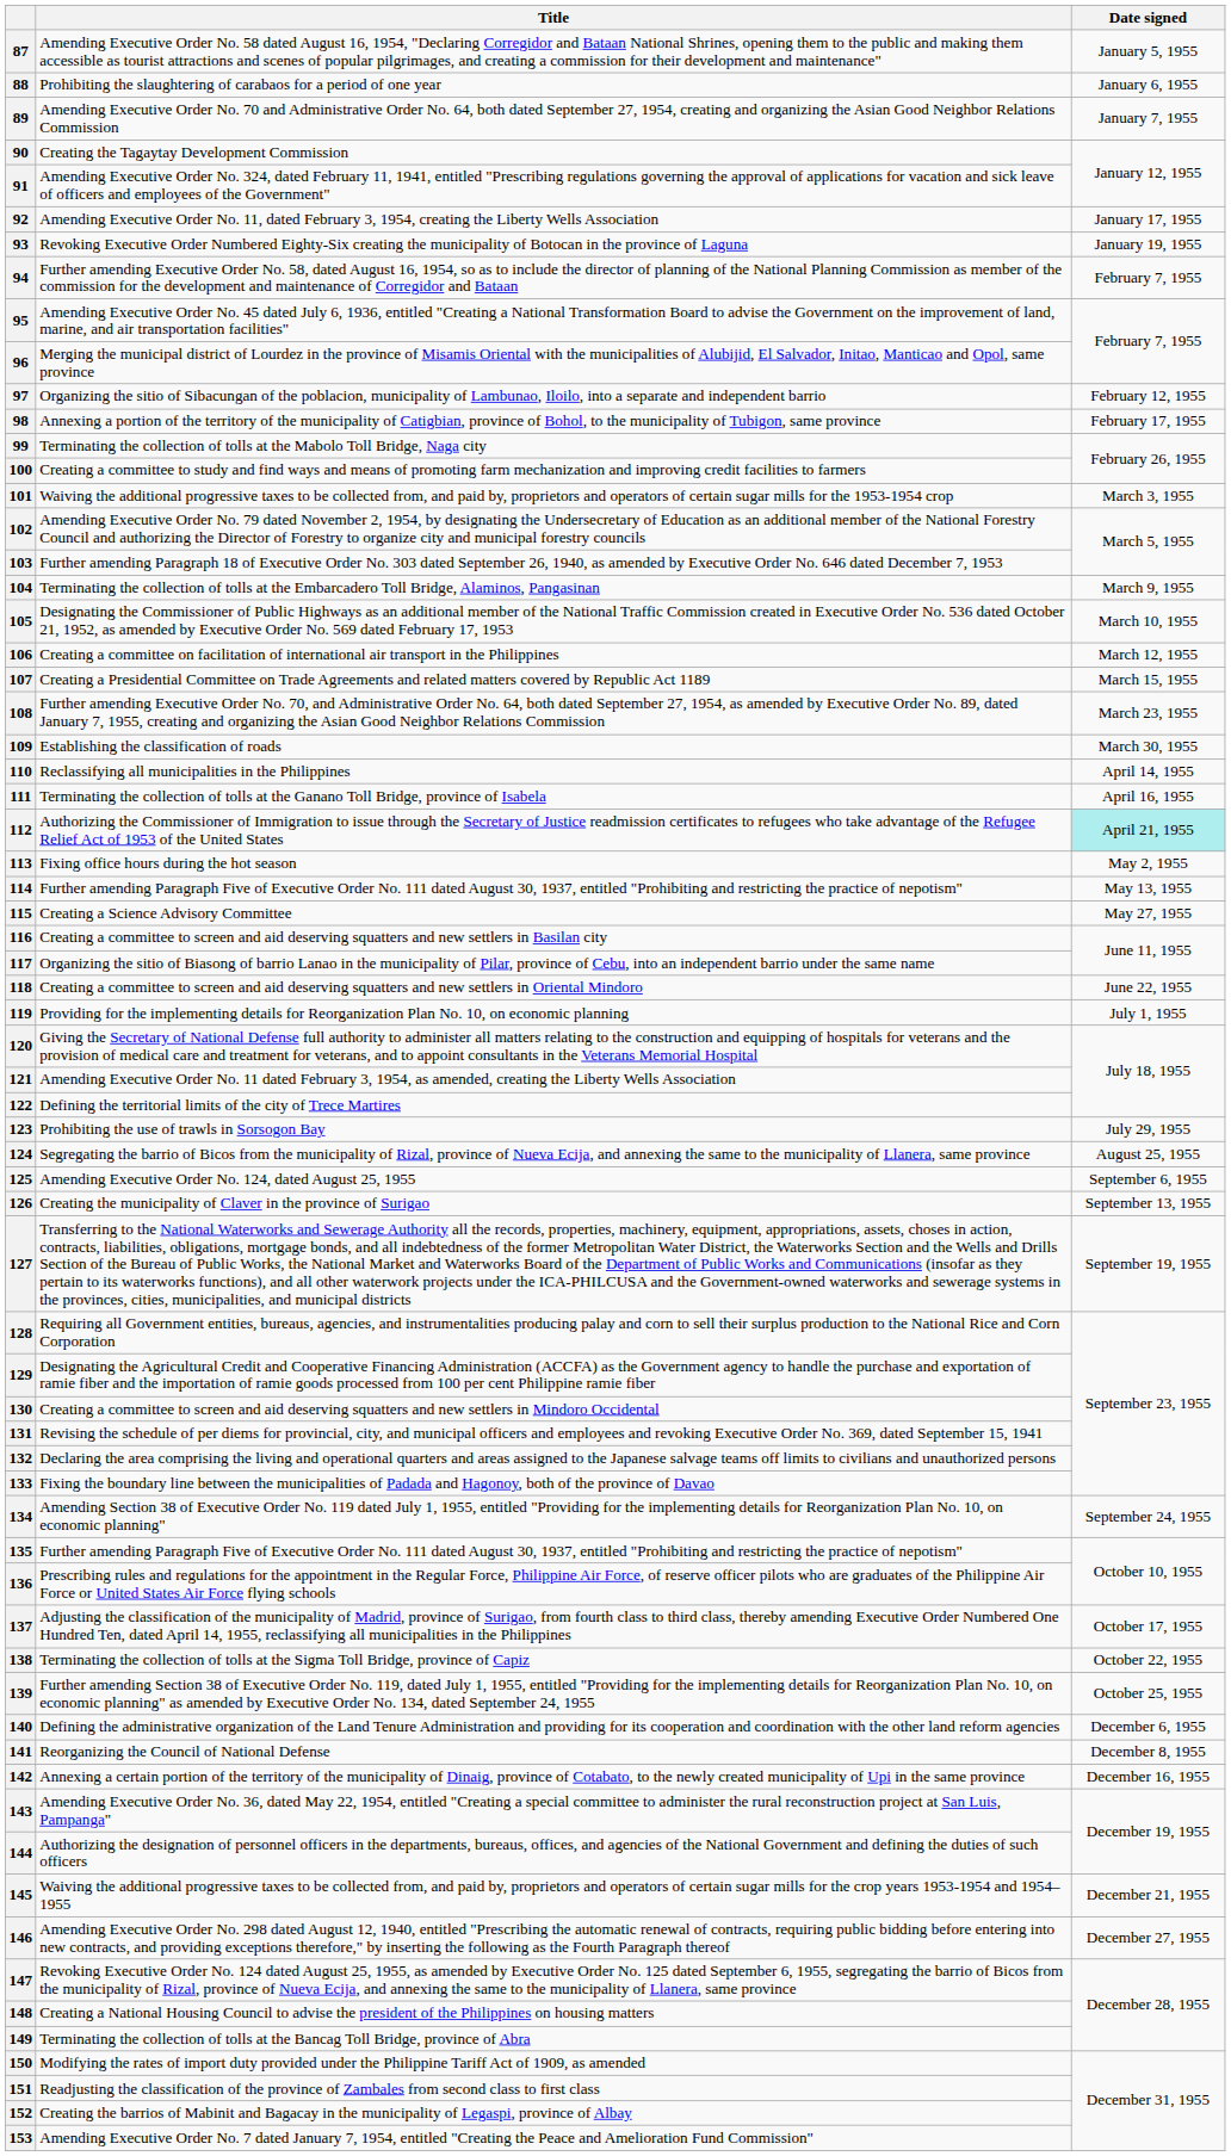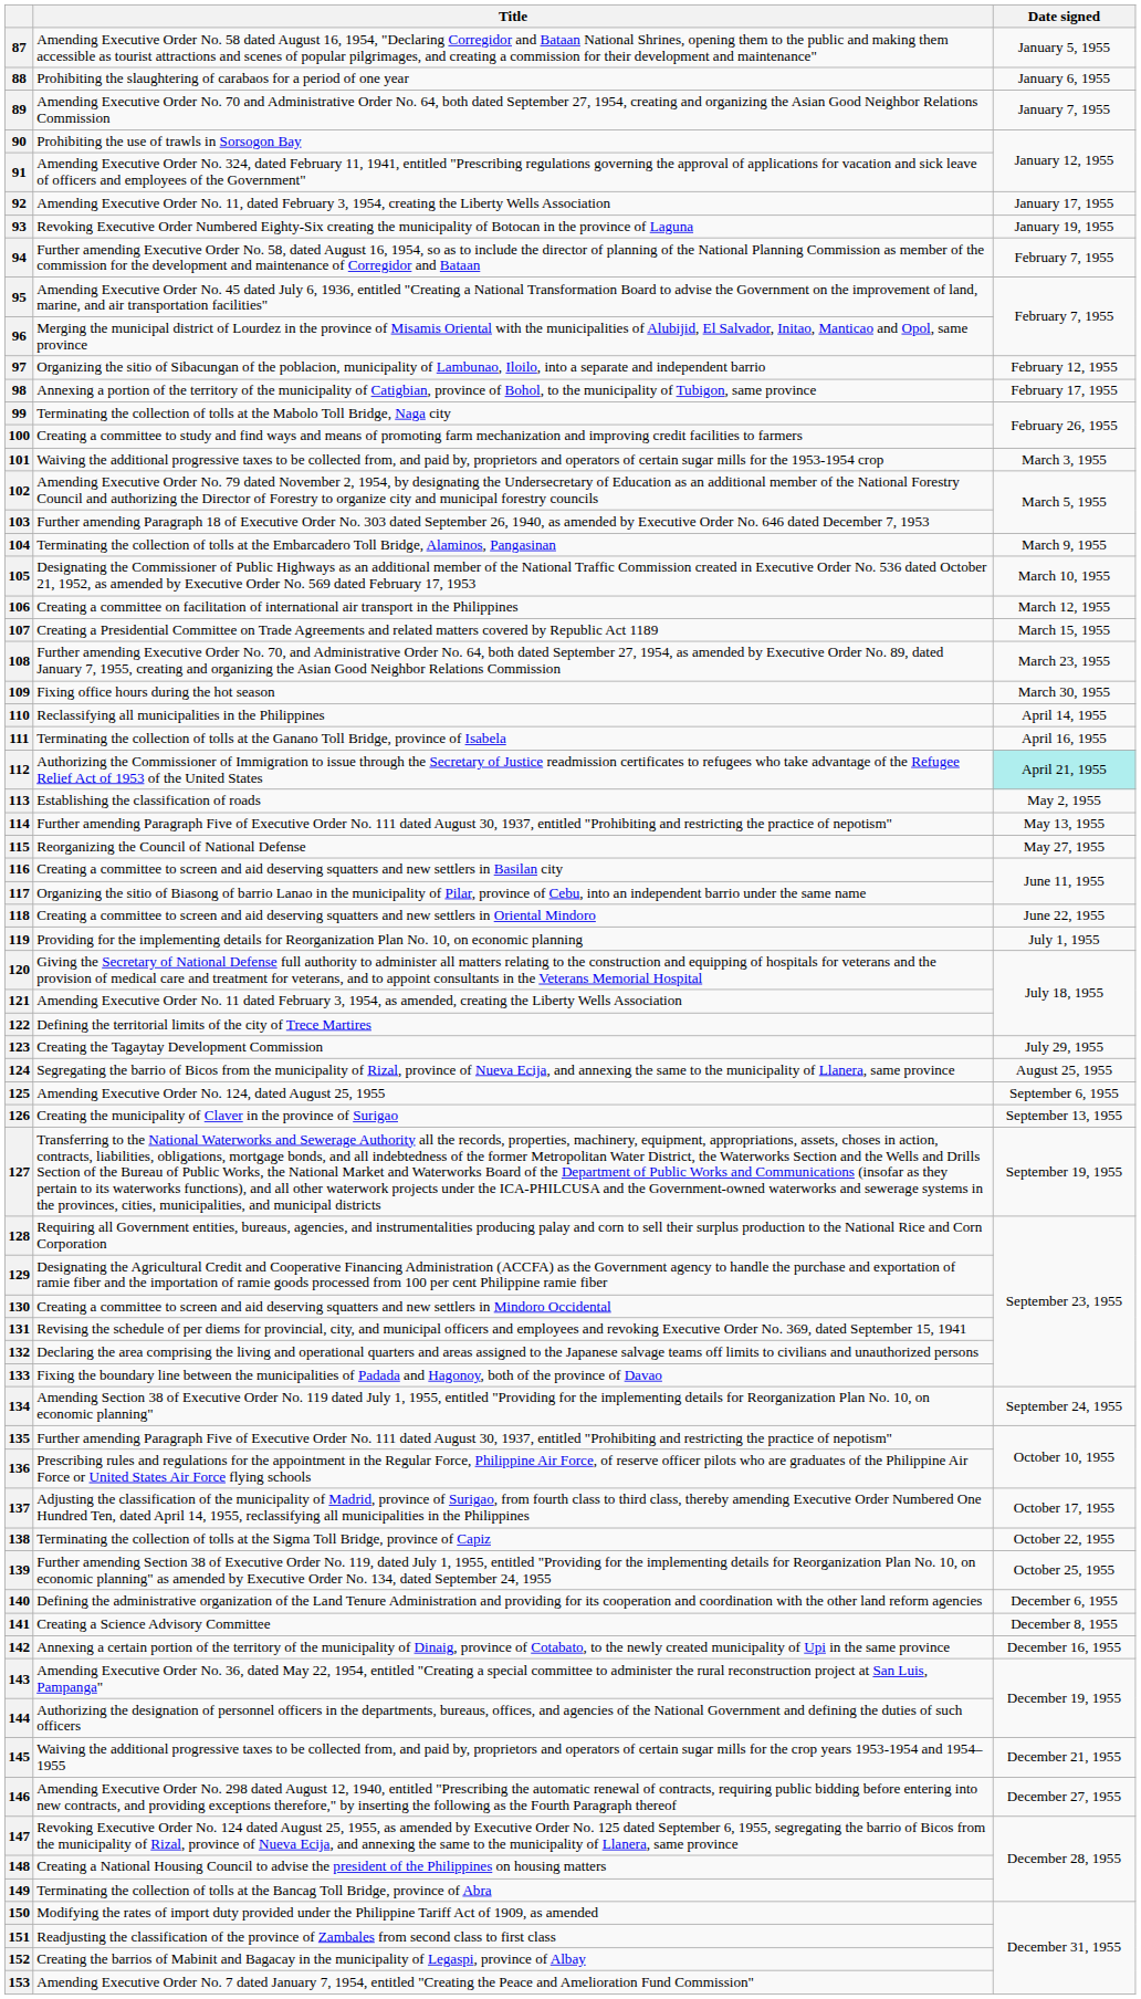 <table class="wikitable sortable" style="text-align:center;">
 <tr>
 <th scope="col"></th>
 <th scope="col">Title</th>
 <th scope="col" width="150px">Date signed</th>
 </tr>
 <tr>
 <th scope="row">87</th>
 <td style="text-align:left;">Amending Executive Order No. 58 dated August 16, 1954, "Declaring <a href='#'>Corregidor</a> and <a href='#'>Bataan</a> National Shrines, opening them to the public and making them accessible as tourist attractions and scenes of popular pilgrimages, and creating a commission for their development and maintenance"</td>
 <td>January 5, 1955</td>
 </tr>
 <tr>
 <th scope="row">88</th>
 <td style="text-align:left;">Prohibiting the slaughtering of carabaos for a period of one year</td>
 <td>January 6, 1955</td>
 </tr>
 <tr>
 <th scope="row">89</th>
 <td style="text-align:left;">Amending Executive Order No. 70 and Administrative Order No. 64, both dated September 27, 1954, creating and organizing the Asian Good Neighbor Relations Commission</td>
 <td>January 7, 1955</td>
 </tr>
 <tr>
 <th scope="row">90</th>
-<td style="text-align:left;">Creating the Tagaytay Development Commission</td>
+<td style="text-align:left;">Prohibiting the use of trawls in <a href='#'>Sorsogon Bay</a></td>
 <td rowspan="2">January 12, 1955</td>
 </tr>
 <tr>
 <th scope="row">91</th>
 <td style="text-align:left;">Amending Executive Order No. 324, dated February 11, 1941, entitled "Prescribing regulations governing the approval of applications for vacation and sick leave of officers and employees of the Government"</td>
 </tr>
 <tr>
 <th scope="row">92</th>
 <td style="text-align:left;">Amending Executive Order No. 11, dated February 3, 1954, creating the Liberty Wells Association</td>
 <td>January 17, 1955</td>
 </tr>
 <tr>
 <th scope="row">93</th>
 <td style="text-align:left;">Revoking Executive Order Numbered Eighty-Six creating the municipality of Botocan in the province of <a href='#'>Laguna</a></td>
 <td>January 19, 1955</td>
 </tr>
 <tr>
 <th scope="row">94</th>
 <td style="text-align:left;">Further amending Executive Order No. 58, dated August 16, 1954, so as to include the director of planning of the National Planning Commission as member of the commission for the development and maintenance of <a href='#'>Corregidor</a> and <a href='#'>Bataan</a></td>
 <td>February 7, 1955</td>
 </tr>
 <tr>
 <th scope="row">95</th>
 <td style="text-align:left;">Amending Executive Order No. 45 dated July 6, 1936, entitled "Creating a National Transformation Board to advise the Government on the improvement of land, marine, and air transportation facilities"</td>
 <td rowspan="2">February 7, 1955</td>
 </tr>
 <tr>
 <th scope="row">96</th>
 <td style="text-align:left;">Merging the municipal district of Lourdez in the province of <a href='#'>Misamis Oriental</a> with the municipalities of <a href='#'>Alubijid</a>, <a href='#'>El Salvador</a>, <a href='#'>Initao</a>, <a href='#'>Manticao</a> and <a href='#'>Opol</a>, same province</td>
 </tr>
 <tr>
 <th scope="row">97</th>
 <td style="text-align:left;">Organizing the sitio of Sibacungan of the poblacion, municipality of <a href='#'>Lambunao</a>, <a href='#'>Iloilo</a>, into a separate and independent barrio</td>
 <td>February 12, 1955</td>
 </tr>
 <tr>
 <th scope="row">98</th>
 <td style="text-align:left;">Annexing a portion of the territory of the municipality of <a href='#'>Catigbian</a>, province of <a href='#'>Bohol</a>, to the municipality of <a href='#'>Tubigon</a>, same province</td>
 <td>February 17, 1955</td>
 </tr>
 <tr>
 <th scope="row">99</th>
 <td style="text-align:left;">Terminating the collection of tolls at the Mabolo Toll Bridge, <a href='#'>Naga</a> city</td>
 <td rowspan="2">February 26, 1955</td>
 </tr>
 <tr>
 <th scope="row">100</th>
 <td style="text-align:left;">Creating a committee to study and find ways and means of promoting farm mechanization and improving credit facilities to farmers</td>
 </tr>
 <tr>
 <th scope="row">101</th>
 <td style="text-align:left;">Waiving the additional progressive taxes to be collected from, and paid by, proprietors and operators of certain sugar mills for the 1953-1954 crop</td>
 <td>March 3, 1955</td>
 </tr>
 <tr>
 <th scope="row">102</th>
 <td style="text-align:left;">Amending Executive Order No. 79 dated November 2, 1954, by designating the Undersecretary of Education as an additional member of the National Forestry Council and authorizing the Director of Forestry to organize city and municipal forestry councils</td>
 <td rowspan="2">March 5, 1955</td>
 </tr>
 <tr>
 <th scope="row">103</th>
 <td style="text-align:left;">Further amending Paragraph 18 of Executive Order No. 303 dated September 26, 1940, as amended by Executive Order No. 646 dated December 7, 1953</td>
 </tr>
 <tr>
 <th scope="row">104</th>
 <td style="text-align:left;">Terminating the collection of tolls at the Embarcadero Toll Bridge, <a href='#'>Alaminos</a>, <a href='#'>Pangasinan</a></td>
 <td>March 9, 1955</td>
 </tr>
 <tr>
 <th scope="row">105</th>
 <td style="text-align:left;">Designating the Commissioner of Public Highways as an additional member of the National Traffic Commission created in Executive Order No. 536 dated October 21, 1952, as amended by Executive Order No. 569 dated February 17, 1953</td>
 <td>March 10, 1955</td>
 </tr>
 <tr>
 <th scope="row">106</th>
 <td style="text-align:left;">Creating a committee on facilitation of international air transport in the Philippines</td>
 <td>March 12, 1955</td>
 </tr>
 <tr>
 <th scope="row">107</th>
 <td style="text-align:left;">Creating a Presidential Committee on Trade Agreements and related matters covered by Republic Act 1189</td>
 <td>March 15, 1955</td>
 </tr>
 <tr>
 <th scope="row">108</th>
 <td style="text-align:left;">Further amending Executive Order No. 70, and Administrative Order No. 64, both dated September 27, 1954, as amended by Executive Order No. 89, dated January 7, 1955, creating and organizing the Asian Good Neighbor Relations Commission</td>
 <td>March 23, 1955</td>
 </tr>
 <tr>
 <th scope="row">109</th>
-<td style="text-align:left;">Establishing the classification of roads</td>
+<td style="text-align:left;">Fixing office hours during the hot season</td>
 <td>March 30, 1955</td>
 </tr>
 <tr>
 <th scope="row">110</th>
 <td style="text-align:left;">Reclassifying all municipalities in the Philippines</td>
 <td>April 14, 1955</td>
 </tr>
 <tr>
 <th scope="row">111</th>
 <td style="text-align:left;">Terminating the collection of tolls at the Ganano Toll Bridge, province of <a href='#'>Isabela</a></td>
 <td>April 16, 1955</td>
 </tr>
 <tr>
 <th scope="row">112</th>
 <td style="text-align:left;">Authorizing the Commissioner of Immigration to issue through the <a href='#'>Secretary of Justice</a> readmission certificates to refugees who take advantage of the <a href='#'>Refugee Relief Act of 1953</a> of the United States</td>
 <td style="background: paleturquoise;">April 21, 1955</td>
 </tr>
 <tr>
 <th scope="row">113</th>
-<td style="text-align:left;">Fixing office hours during the hot season</td>
+<td style="text-align:left;">Establishing the classification of roads</td>
 <td>May 2, 1955</td>
 </tr>
 <tr>
 <th scope="row">114</th>
 <td style="text-align:left;">Further amending Paragraph Five of Executive Order No. 111 dated August 30, 1937, entitled "Prohibiting and restricting the practice of nepotism"</td>
 <td>May 13, 1955</td>
 </tr>
 <tr>
 <th scope="row">115</th>
-<td style="text-align:left;">Creating a Science Advisory Committee</td>
+<td style="text-align:left;">Reorganizing the Council of National Defense</td>
 <td>May 27, 1955</td>
 </tr>
 <tr>
 <th scope="row">116</th>
 <td style="text-align:left;">Creating a committee to screen and aid deserving squatters and new settlers in <a href='#'>Basilan</a> city</td>
 <td rowspan="2">June 11, 1955</td>
 </tr>
 <tr>
 <th scope="row">117</th>
 <td style="text-align:left;">Organizing the sitio of Biasong of barrio Lanao in the municipality of <a href='#'>Pilar</a>, province of <a href='#'>Cebu</a>, into an independent barrio under the same name</td>
 </tr>
 <tr>
 <th scope="row">118</th>
 <td style="text-align:left;">Creating a committee to screen and aid deserving squatters and new settlers in <a href='#'>Oriental Mindoro</a></td>
 <td>June 22, 1955</td>
 </tr>
 <tr>
 <th scope="row">119</th>
 <td style="text-align:left;">Providing for the implementing details for Reorganization Plan No. 10, on economic planning</td>
 <td>July 1, 1955</td>
 </tr>
 <tr>
 <th scope="row">120</th>
 <td style="text-align:left;">Giving the <a href='#'>Secretary of National Defense</a> full authority to administer all matters relating to the construction and equipping of hospitals for veterans and the provision of medical care and treatment for veterans, and to appoint consultants in the <a href='#'>Veterans Memorial Hospital</a></td>
 <td rowspan="3">July 18, 1955</td>
 </tr>
 <tr>
 <th scope="row">121</th>
 <td style="text-align:left;">Amending Executive Order No. 11 dated February 3, 1954, as amended, creating the Liberty Wells Association</td>
 </tr>
 <tr>
 <th scope="row">122</th>
 <td style="text-align:left;">Defining the territorial limits of the city of <a href='#'>Trece Martires</a></td>
 </tr>
 <tr>
 <th scope="row">123</th>
-<td style="text-align:left;">Prohibiting the use of trawls in <a href='#'>Sorsogon Bay</a></td>
+<td style="text-align:left;">Creating the Tagaytay Development Commission</td>
 <td>July 29, 1955</td>
 </tr>
 <tr>
 <th scope="row">124</th>
 <td style="text-align:left;">Segregating the barrio of Bicos from the municipality of <a href='#'>Rizal</a>, province of <a href='#'>Nueva Ecija</a>, and annexing the same to the municipality of <a href='#'>Llanera</a>, same province</td>
 <td>August 25, 1955</td>
 </tr>
 <tr>
 <th scope="row">125</th>
 <td style="text-align:left;">Amending Executive Order No. 124, dated August 25, 1955</td>
 <td>September 6, 1955</td>
 </tr>
 <tr>
 <th scope="row">126</th>
 <td style="text-align:left;">Creating the municipality of <a href='#'>Claver</a> in the province of <a href='#'>Surigao</a></td>
 <td>September 13, 1955</td>
 </tr>
 <tr>
 <th scope="row">127</th>
 <td style="text-align:left;">Transferring to the <a href='#'>National Waterworks and Sewerage Authority</a> all the records, properties, machinery, equipment, appropriations, assets, choses in action, contracts, liabilities, obligations, mortgage bonds, and all indebtedness of the former Metropolitan Water District, the Waterworks Section and the Wells and Drills Section of the Bureau of Public Works, the National Market and Waterworks Board of the <a href='#'>Department of Public Works and Communications</a> (insofar as they pertain to its waterworks functions), and all other waterwork projects under the ICA-PHILCUSA and the Government-owned waterworks and sewerage systems in the provinces, cities, municipalities, and municipal districts</td>
 <td>September 19, 1955</td>
 </tr>
 <tr>
 <th scope="row">128</th>
 <td style="text-align:left;">Requiring all Government entities, bureaus, agencies, and instrumentalities producing palay and corn to sell their surplus production to the National Rice and Corn Corporation</td>
 <td rowspan="6">September 23, 1955</td>
 </tr>
 <tr>
 <th scope="row">129</th>
 <td style="text-align:left;">Designating the Agricultural Credit and Cooperative Financing Administration (ACCFA) as the Government agency to handle the purchase and exportation of ramie fiber and the importation of ramie goods processed from 100 per cent Philippine ramie fiber</td>
 </tr>
 <tr>
 <th scope="row">130</th>
 <td style="text-align:left;">Creating a committee to screen and aid deserving squatters and new settlers in <a href='#'>Mindoro Occidental</a></td>
 </tr>
 <tr>
 <th scope="row">131</th>
 <td style="text-align:left;">Revising the schedule of per diems for provincial, city, and municipal officers and employees and revoking Executive Order No. 369, dated September 15, 1941</td>
 </tr>
 <tr>
 <th scope="row">132</th>
 <td style="text-align:left;">Declaring the area comprising the living and operational quarters and areas assigned to the Japanese salvage teams off limits to civilians and unauthorized persons</td>
 </tr>
 <tr>
 <th scope="row">133</th>
 <td style="text-align:left;">Fixing the boundary line between the municipalities of <a href='#'>Padada</a> and <a href='#'>Hagonoy</a>, both of the province of <a href='#'>Davao</a></td>
 </tr>
 <tr>
 <th scope="row">134</th>
 <td style="text-align:left;">Amending Section 38 of Executive Order No. 119 dated July 1, 1955, entitled "Providing for the implementing details for Reorganization Plan No. 10, on economic planning"</td>
 <td>September 24, 1955</td>
 </tr>
 <tr>
 <th scope="row">135</th>
 <td style="text-align:left;">Further amending Paragraph Five of Executive Order No. 111 dated August 30, 1937, entitled "Prohibiting and restricting the practice of nepotism"</td>
 <td rowspan="2">October 10, 1955</td>
 </tr>
 <tr>
 <th scope="row">136</th>
 <td style="text-align:left;">Prescribing rules and regulations for the appointment in the Regular Force, <a href='#'>Philippine Air Force</a>, of reserve officer pilots who are graduates of the Philippine Air Force or <a href='#'>United States Air Force</a> flying schools</td>
 </tr>
 <tr>
 <th scope="row">137</th>
 <td style="text-align:left;">Adjusting the classification of the municipality of <a href='#'>Madrid</a>, province of <a href='#'>Surigao</a>, from fourth class to third class, thereby amending Executive Order Numbered One Hundred Ten, dated April 14, 1955, reclassifying all municipalities in the Philippines</td>
 <td>October 17, 1955</td>
 </tr>
 <tr>
 <th scope="row">138</th>
 <td style="text-align:left;">Terminating the collection of tolls at the Sigma Toll Bridge, province of <a href='#'>Capiz</a></td>
 <td>October 22, 1955</td>
 </tr>
 <tr>
 <th scope="row">139</th>
 <td style="text-align:left;">Further amending Section 38 of Executive Order No. 119, dated July 1, 1955, entitled "Providing for the implementing details for Reorganization Plan No. 10, on economic planning" as amended by Executive Order No. 134, dated September 24, 1955</td>
 <td>October 25, 1955</td>
 </tr>
 <tr>
 <th scope="row">140</th>
 <td style="text-align:left;">Defining the administrative organization of the Land Tenure Administration and providing for its cooperation and coordination with the other land reform agencies</td>
 <td>December 6, 1955</td>
 </tr>
 <tr>
 <th scope="row">141</th>
-<td style="text-align:left;">Reorganizing the Council of National Defense</td>
+<td style="text-align:left;">Creating a Science Advisory Committee</td>
 <td>December 8, 1955</td>
 </tr>
 <tr>
 <th scope="row">142</th>
 <td style="text-align:left;">Annexing a certain portion of the territory of the municipality of <a href='#'>Dinaig</a>, province of <a href='#'>Cotabato</a>, to the newly created municipality of <a href='#'>Upi</a> in the same province</td>
 <td>December 16, 1955</td>
 </tr>
 <tr>
 <th scope="row">143</th>
 <td style="text-align:left;">Amending Executive Order No. 36, dated May 22, 1954, entitled "Creating a special committee to administer the rural reconstruction project at <a href='#'>San Luis</a>, <a href='#'>Pampanga</a>"</td>
 <td rowspan="2">December 19, 1955</td>
 </tr>
 <tr>
 <th scope="row">144</th>
 <td style="text-align:left;">Authorizing the designation of personnel officers in the departments, bureaus, offices, and agencies of the National Government and defining the duties of such officers</td>
 </tr>
 <tr>
 <th scope="row">145</th>
 <td style="text-align:left;">Waiving the additional progressive taxes to be collected from, and paid by, proprietors and operators of certain sugar mills for the crop years 1953-1954 and 1954–1955</td>
 <td>December 21, 1955</td>
 </tr>
 <tr>
 <th scope="row">146</th>
 <td style="text-align:left;">Amending Executive Order No. 298 dated August 12, 1940, entitled "Prescribing the automatic renewal of contracts, requiring public bidding before entering into new contracts, and providing exceptions therefore," by inserting the following as the Fourth Paragraph thereof</td>
 <td>December 27, 1955</td>
 </tr>
 <tr>
 <th scope="row">147</th>
 <td style="text-align:left;">Revoking Executive Order No. 124 dated August 25, 1955, as amended by Executive Order No. 125 dated September 6, 1955, segregating the barrio of Bicos from the municipality of <a href='#'>Rizal</a>, province of <a href='#'>Nueva Ecija</a>, and annexing the same to the municipality of <a href='#'>Llanera</a>, same province</td>
 <td rowspan="3">December 28, 1955</td>
 </tr>
 <tr>
 <th scope="row">148</th>
 <td style="text-align:left;">Creating a National Housing Council to advise the <a href='#'>president of the Philippines</a> on housing matters</td>
 </tr>
 <tr>
 <th scope="row">149</th>
 <td style="text-align:left;">Terminating the collection of tolls at the Bancag Toll Bridge, province of <a href='#'>Abra</a></td>
 </tr>
 <tr>
 <th scope="row">150</th>
 <td style="text-align:left;">Modifying the rates of import duty provided under the Philippine Tariff Act of 1909, as amended</td>
 <td rowspan="4">December 31, 1955</td>
 </tr>
 <tr>
 <th scope="row">151</th>
 <td style="text-align:left;">Readjusting the classification of the province of <a href='#'>Zambales</a> from second class to first class</td>
 </tr>
 <tr>
 <th scope="row">152</th>
 <td style="text-align:left;">Creating the barrios of Mabinit and Bagacay in the municipality of <a href='#'>Legaspi</a>, province of <a href='#'>Albay</a></td>
 </tr>
 <tr>
 <th scope="row">153</th>
 <td style="text-align:left;">Amending Executive Order No. 7 dated January 7, 1954, entitled "Creating the Peace and Amelioration Fund Commission"</td>
 </tr>
 </table>
